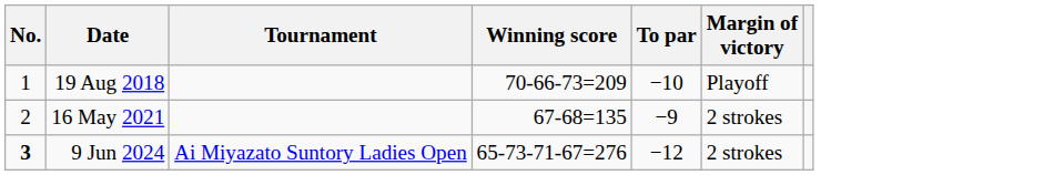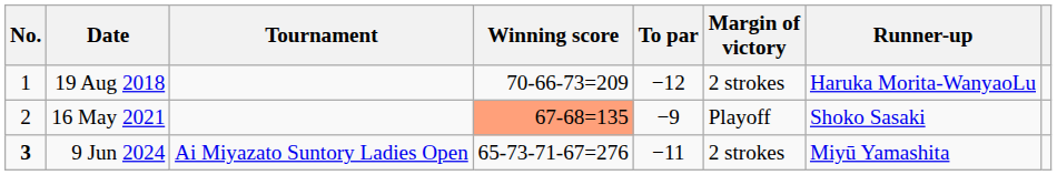 <table class="wikitable" style="font-size:95%;">
 <tr>
 <th>No.</th>
 <th>Date</th>
 <th>Tournament</th>
 <th>Winning score</th>
 <th>To par</th>
 <th>Margin of<br>victory</th>
+<th>Runner-up</th>
 <th></th>
 </tr>
 <tr>
 <td align=center>1</td>
 <td align=right>19 Aug <a href='#'>2018</a></td>
 <td></td>
 <td align=right>70-66-73=209</td>
-<td align=center>−10</td>
-<td>Playoff</td>
+<td align=center>−12</td>
+<td>2 strokes</td>
+<td> <a href='#'>Haruka Morita-WanyaoLu</a></td>
 <td></td>
 </tr>
 <tr>
 <td align=center>2</td>
 <td align=right>16 May <a href='#'>2021</a></td>
 <td></td>
-<td align=right>67-68=135</td>
+<td align=right style="background: lightsalmon;">67-68=135</td>
 <td align=center>−9</td>
-<td>2 strokes</td>
+<td>Playoff</td>
+<td> <a href='#'>Shoko Sasaki</a></td>
 <td></td>
 </tr>
 <tr>
 <td align=center><strong>3</strong></td>
 <td align=right>9 Jun <a href='#'>2024</a></td>
 <td><a href='#'>Ai Miyazato Suntory Ladies Open</a></td>
 <td align=right>65-73-71-67=276</td>
-<td align=center>−12</td>
+<td align=center>−11</td>
 <td>2 strokes</td>
+<td> <a href='#'>Miyū Yamashita</a></td>
 <td></td>
 </tr>
 </table>
